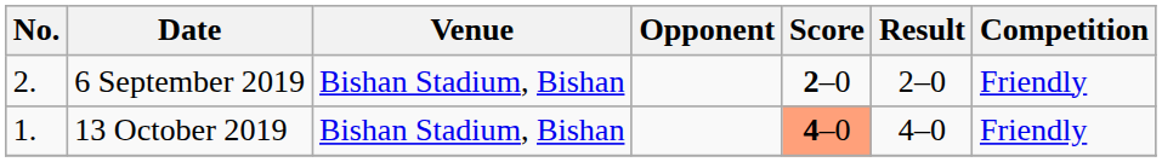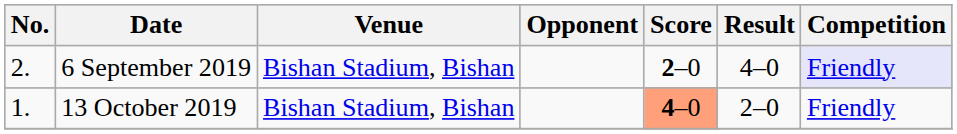 <table class="wikitable" style="font-size:100%;">
 <tr>
 <th>No.</th>
 <th>Date</th>
 <th>Venue</th>
 <th>Opponent</th>
 <th>Score</th>
 <th>Result</th>
 <th>Competition</th>
 </tr>
 <tr>
 <td>2.</td>
 <td>6 September 2019</td>
 <td><a href='#'>Bishan Stadium</a>, <a href='#'>Bishan</a></td>
 <td></td>
 <td align=center><strong>2</strong>–0</td>
-<td align=center>2–0</td>
-<td><a href='#'>Friendly</a></td>
+<td align=center>4–0</td>
+<td style="background: lavender;"><a href='#'>Friendly</a></td>
 </tr>
 <tr>
 <td>1.</td>
 <td>13 October 2019</td>
 <td><a href='#'>Bishan Stadium</a>, <a href='#'>Bishan</a></td>
 <td></td>
 <td align=center style="background: lightsalmon;"><strong>4</strong>–0</td>
-<td align=center>4–0</td>
+<td align=center>2–0</td>
 <td><a href='#'>Friendly</a></td>
 </tr>
 <tr>
 </tr>
 </table>
